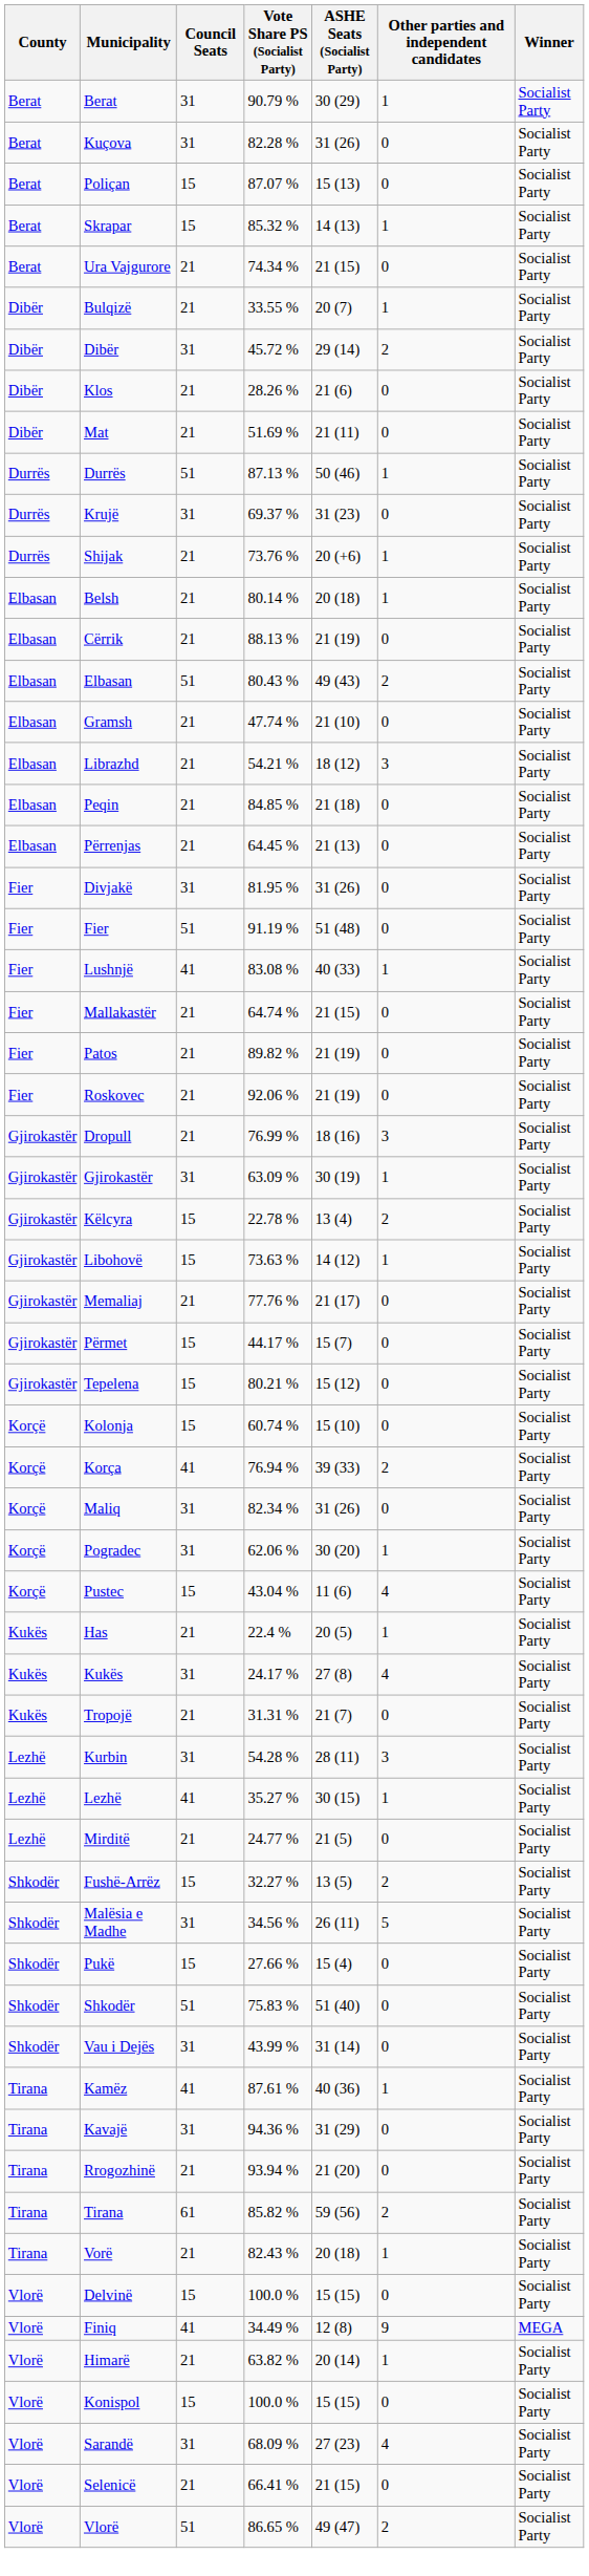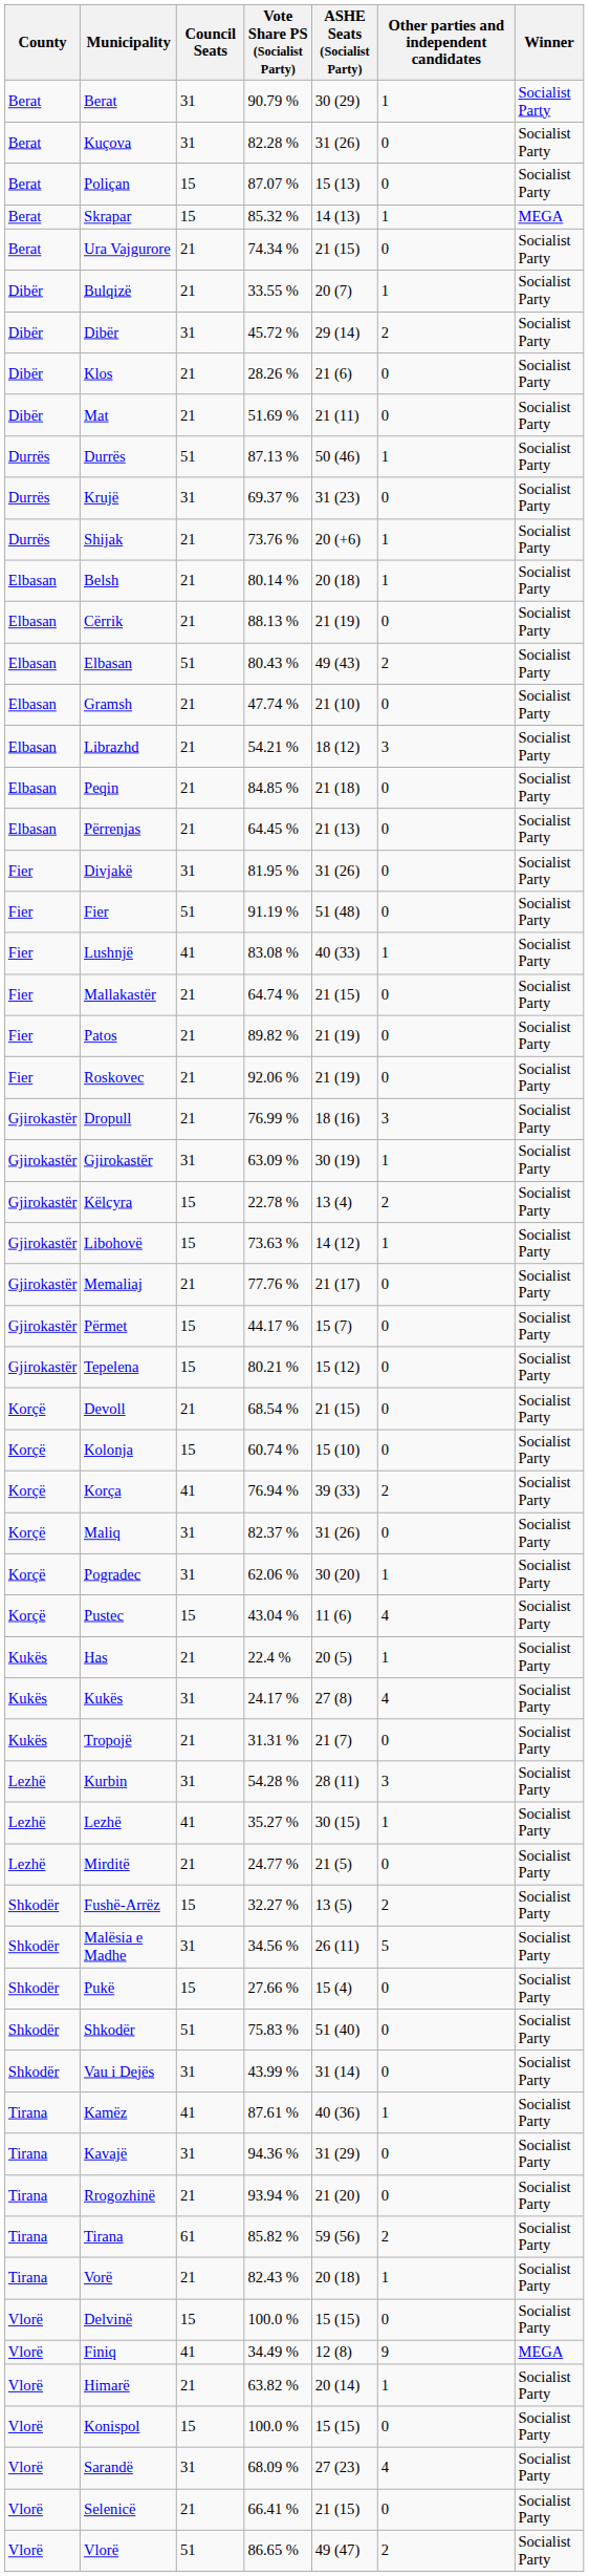 <table class="wikitable">
 <tr>
 <th>County</th>
 <th>Municipality</th>
 <th>Council Seats</th>
 <th>Vote Share PS<br><small>(Socialist Party)</small></th>
 <th>ASHE Seats<br><small>(Socialist Party)</small></th>
 <th>Other parties and independent candidates</th>
 <th>Winner</th>
 </tr>
 <tr>
 <td><a href='#'>Berat</a></td>
 <td><a href='#'>Berat</a></td>
 <td>31</td>
 <td>90.79 %</td>
 <td class="hintergrundfarbe9">30 (29)</td>
 <td>1</td>
 <td><a href='#'>Socialist Party</a></td>
 </tr>
 <tr>
 <td><a href='#'>Berat</a></td>
 <td><a href='#'>Kuçova</a></td>
 <td>31</td>
 <td>82.28 %</td>
 <td class="hintergrundfarbe9">31 (26)</td>
 <td>0</td>
 <td>Socialist Party</td>
 </tr>
 <tr>
 <td><a href='#'>Berat</a></td>
 <td><a href='#'>Poliçan</a></td>
 <td>15</td>
 <td>87.07 %</td>
 <td class="hintergrundfarbe9">15 (13)</td>
 <td>0</td>
 <td>Socialist Party</td>
 </tr>
 <tr>
 <td><a href='#'>Berat</a></td>
 <td><a href='#'>Skrapar</a></td>
 <td>15</td>
 <td>85.32 %</td>
 <td class="hintergrundfarbe9">14 (13)</td>
 <td>1</td>
-<td>Socialist Party</td>
+<td><a href='#'>MEGA</a></td>
 </tr>
 <tr>
 <td><a href='#'>Berat</a></td>
 <td><a href='#'>Ura Vajgurore</a></td>
 <td>21</td>
 <td>74.34 %</td>
 <td class="hintergrundfarbe9">21 (15)</td>
 <td>0</td>
 <td>Socialist Party</td>
 </tr>
 <tr>
 <td><a href='#'>Dibër</a></td>
 <td><a href='#'>Bulqizë</a></td>
 <td>21</td>
 <td>33.55 %</td>
 <td class="hintergrundfarbe9">20 (7)</td>
 <td>1</td>
 <td>Socialist Party</td>
 </tr>
 <tr>
 <td><a href='#'>Dibër</a></td>
 <td><a href='#'>Dibër</a></td>
 <td>31</td>
 <td>45.72 %</td>
 <td class="hintergrundfarbe9">29 (14)</td>
 <td>2</td>
 <td>Socialist Party</td>
 </tr>
 <tr>
 <td><a href='#'>Dibër</a></td>
 <td><a href='#'>Klos</a></td>
 <td>21</td>
 <td>28.26 %</td>
 <td class="hintergrundfarbe9">21 (6)</td>
 <td>0</td>
 <td>Socialist Party</td>
 </tr>
 <tr>
 <td><a href='#'>Dibër</a></td>
 <td><a href='#'>Mat</a></td>
 <td>21</td>
 <td>51.69 %</td>
 <td class="hintergrundfarbe9">21 (11)</td>
 <td>0</td>
 <td>Socialist Party</td>
 </tr>
 <tr>
 <td><a href='#'>Durrës</a></td>
 <td><a href='#'>Durrës</a></td>
 <td>51</td>
 <td>87.13 %</td>
 <td class="hintergrundfarbe9">50 (46)</td>
 <td>1</td>
 <td>Socialist Party</td>
 </tr>
 <tr>
 <td><a href='#'>Durrës</a></td>
 <td><a href='#'>Krujë</a></td>
 <td>31</td>
 <td>69.37 %</td>
 <td class="hintergrundfarbe9">31 (23)</td>
 <td>0</td>
 <td>Socialist Party</td>
 </tr>
 <tr>
 <td><a href='#'>Durrës</a></td>
 <td><a href='#'>Shijak</a></td>
 <td>21</td>
 <td>73.76 %</td>
 <td class="hintergrundfarbe9">20 (+6)</td>
 <td>1</td>
 <td>Socialist Party</td>
 </tr>
 <tr>
 <td><a href='#'>Elbasan</a></td>
 <td><a href='#'>Belsh</a></td>
 <td>21</td>
 <td>80.14 %</td>
 <td class="hintergrundfarbe9">20 (18)</td>
 <td>1</td>
 <td>Socialist Party</td>
 </tr>
 <tr>
 <td><a href='#'>Elbasan</a></td>
 <td><a href='#'>Cërrik</a></td>
 <td>21</td>
 <td>88.13 %</td>
 <td class="hintergrundfarbe9">21 (19)</td>
 <td>0</td>
 <td>Socialist Party</td>
 </tr>
 <tr>
 <td><a href='#'>Elbasan</a></td>
 <td><a href='#'>Elbasan</a></td>
 <td>51</td>
 <td>80.43 %</td>
 <td class="hintergrundfarbe9">49 (43)</td>
 <td>2</td>
 <td>Socialist Party</td>
 </tr>
 <tr>
 <td><a href='#'>Elbasan</a></td>
 <td><a href='#'>Gramsh</a></td>
 <td>21</td>
 <td>47.74 %</td>
 <td class="hintergrundfarbe9">21 (10)</td>
 <td>0</td>
 <td>Socialist Party</td>
 </tr>
 <tr>
 <td><a href='#'>Elbasan</a></td>
 <td><a href='#'>Librazhd</a></td>
 <td>21</td>
 <td>54.21 %</td>
 <td class="hintergrundfarbe9">18 (12)</td>
 <td>3</td>
 <td>Socialist Party</td>
 </tr>
 <tr>
 <td><a href='#'>Elbasan</a></td>
 <td><a href='#'>Peqin</a></td>
 <td>21</td>
 <td>84.85 %</td>
 <td class="hintergrundfarbe9">21 (18)</td>
 <td>0</td>
 <td>Socialist Party</td>
 </tr>
 <tr>
 <td><a href='#'>Elbasan</a></td>
 <td><a href='#'>Përrenjas</a></td>
 <td>21</td>
 <td>64.45 %</td>
 <td class="hintergrundfarbe9">21 (13)</td>
 <td>0</td>
 <td>Socialist Party</td>
 </tr>
 <tr>
 <td><a href='#'>Fier</a></td>
 <td><a href='#'>Divjakë</a></td>
 <td>31</td>
 <td>81.95 %</td>
 <td class="hintergrundfarbe9">31 (26)</td>
 <td>0</td>
 <td>Socialist Party</td>
 </tr>
 <tr>
 <td><a href='#'>Fier</a></td>
 <td><a href='#'>Fier</a></td>
 <td>51</td>
 <td>91.19 %</td>
 <td class="hintergrundfarbe9">51 (48)</td>
 <td>0</td>
 <td>Socialist Party</td>
 </tr>
 <tr>
 <td><a href='#'>Fier</a></td>
 <td><a href='#'>Lushnjë</a></td>
 <td>41</td>
 <td>83.08 %</td>
 <td class="hintergrundfarbe9">40 (33)</td>
 <td>1</td>
 <td>Socialist Party</td>
 </tr>
 <tr>
 <td><a href='#'>Fier</a></td>
 <td><a href='#'>Mallakastër</a></td>
 <td>21</td>
 <td>64.74 %</td>
 <td class="hintergrundfarbe9">21 (15)</td>
 <td>0</td>
 <td>Socialist Party</td>
 </tr>
 <tr>
 <td><a href='#'>Fier</a></td>
 <td><a href='#'>Patos</a></td>
 <td>21</td>
 <td>89.82 %</td>
 <td class="hintergrundfarbe9">21 (19)</td>
 <td>0</td>
 <td>Socialist Party</td>
 </tr>
 <tr>
 <td><a href='#'>Fier</a></td>
 <td><a href='#'>Roskovec</a></td>
 <td>21</td>
 <td>92.06 %</td>
 <td class="hintergrundfarbe9">21 (19)</td>
 <td>0</td>
 <td>Socialist Party</td>
 </tr>
 <tr>
 <td><a href='#'>Gjirokastër</a></td>
 <td><a href='#'>Dropull</a></td>
 <td>21</td>
 <td>76.99 %</td>
 <td class="hintergrundfarbe9">18 (16)</td>
 <td>3</td>
 <td>Socialist Party</td>
 </tr>
 <tr>
 <td><a href='#'>Gjirokastër</a></td>
 <td><a href='#'>Gjirokastër</a></td>
 <td>31</td>
 <td>63.09 %</td>
 <td class="hintergrundfarbe9">30 (19)</td>
 <td>1</td>
 <td>Socialist Party</td>
 </tr>
 <tr>
 <td><a href='#'>Gjirokastër</a></td>
 <td><a href='#'>Këlcyra</a></td>
 <td>15</td>
 <td>22.78 %</td>
 <td class="hintergrundfarbe9">13 (4)</td>
 <td>2</td>
 <td>Socialist Party</td>
 </tr>
 <tr>
 <td><a href='#'>Gjirokastër</a></td>
 <td><a href='#'>Libohovë</a></td>
 <td>15</td>
 <td>73.63 %</td>
 <td class="hintergrundfarbe9">14 (12)</td>
 <td>1</td>
 <td>Socialist Party</td>
 </tr>
 <tr>
 <td><a href='#'>Gjirokastër</a></td>
 <td><a href='#'>Memaliaj</a></td>
 <td>21</td>
 <td>77.76 %</td>
 <td class="hintergrundfarbe9">21 (17)</td>
 <td>0</td>
 <td>Socialist Party</td>
 </tr>
 <tr>
 <td><a href='#'>Gjirokastër</a></td>
 <td><a href='#'>Përmet</a></td>
 <td>15</td>
 <td>44.17 %</td>
 <td class="hintergrundfarbe9">15 (7)</td>
 <td>0</td>
 <td>Socialist Party</td>
 </tr>
 <tr>
 <td><a href='#'>Gjirokastër</a></td>
 <td><a href='#'>Tepelena</a></td>
 <td>15</td>
 <td>80.21 %</td>
 <td class="hintergrundfarbe9">15 (12)</td>
 <td>0</td>
 <td>Socialist Party</td>
 </tr>
 <tr>
 <td><a href='#'>Korçë</a></td>
+<td><a href='#'>Devoll</a></td>
+<td>21</td>
+<td>68.54 %</td>
+<td class="hintergrundfarbe9">21 (15)</td>
+<td>0</td>
+<td>Socialist Party</td>
+</tr>
+<tr>
+<td><a href='#'>Korçë</a></td>
 <td><a href='#'>Kolonja</a></td>
 <td>15</td>
 <td>60.74 %</td>
 <td class="hintergrundfarbe9">15 (10)</td>
 <td>0</td>
 <td>Socialist Party</td>
 </tr>
 <tr>
 <td><a href='#'>Korçë</a></td>
 <td><a href='#'>Korça</a></td>
 <td>41</td>
 <td>76.94 %</td>
 <td class="hintergrundfarbe9">39 (33)</td>
 <td>2</td>
 <td>Socialist Party</td>
 </tr>
 <tr>
 <td><a href='#'>Korçë</a></td>
 <td><a href='#'>Maliq</a></td>
 <td>31</td>
-<td>82.34 %</td>
+<td>82.37 %</td>
 <td class="hintergrundfarbe9">31 (26)</td>
 <td>0</td>
 <td>Socialist Party</td>
 </tr>
 <tr>
 <td><a href='#'>Korçë</a></td>
 <td><a href='#'>Pogradec</a></td>
 <td>31</td>
 <td>62.06 %</td>
 <td class="hintergrundfarbe9">30 (20)</td>
 <td>1</td>
 <td>Socialist Party</td>
 </tr>
 <tr>
 <td><a href='#'>Korçë</a></td>
 <td><a href='#'>Pustec</a></td>
 <td>15</td>
 <td>43.04 %</td>
 <td class="hintergrundfarbe9">11 (6)</td>
 <td>4</td>
 <td>Socialist Party</td>
 </tr>
 <tr>
 <td><a href='#'>Kukës</a></td>
 <td><a href='#'>Has</a></td>
 <td>21</td>
 <td>22.4 %</td>
 <td class="hintergrundfarbe9">20 (5)</td>
 <td>1</td>
 <td>Socialist Party</td>
 </tr>
 <tr>
 <td><a href='#'>Kukës</a></td>
 <td><a href='#'>Kukës</a></td>
 <td>31</td>
 <td>24.17 %</td>
 <td class="hintergrundfarbe9">27 (8)</td>
 <td>4</td>
 <td>Socialist Party</td>
 </tr>
 <tr>
 <td><a href='#'>Kukës</a></td>
 <td><a href='#'>Tropojë</a></td>
 <td>21</td>
 <td>31.31 %</td>
 <td class="hintergrundfarbe9">21 (7)</td>
 <td>0</td>
 <td>Socialist Party</td>
 </tr>
 <tr>
 <td><a href='#'>Lezhë</a></td>
 <td><a href='#'>Kurbin</a></td>
 <td>31</td>
 <td>54.28 %</td>
 <td class="hintergrundfarbe9">28 (11)</td>
 <td>3</td>
 <td>Socialist Party</td>
 </tr>
 <tr>
 <td><a href='#'>Lezhë</a></td>
 <td><a href='#'>Lezhë</a></td>
 <td>41</td>
 <td>35.27 %</td>
 <td class="hintergrundfarbe9">30 (15)</td>
 <td>1</td>
 <td>Socialist Party</td>
 </tr>
 <tr>
 <td><a href='#'>Lezhë</a></td>
 <td><a href='#'>Mirditë</a></td>
 <td>21</td>
 <td>24.77 %</td>
 <td class="hintergrundfarbe9">21 (5)</td>
 <td>0</td>
 <td>Socialist Party</td>
 </tr>
 <tr>
 <td><a href='#'>Shkodër</a></td>
 <td><a href='#'>Fushë-Arrëz</a></td>
 <td>15</td>
 <td>32.27 %</td>
 <td class="hintergrundfarbe9">13 (5)</td>
 <td>2</td>
 <td>Socialist Party</td>
 </tr>
 <tr>
 <td><a href='#'>Shkodër</a></td>
 <td><a href='#'>Malësia e Madhe</a></td>
 <td>31</td>
 <td>34.56 %</td>
 <td class="hintergrundfarbe9">26 (11)</td>
 <td>5</td>
 <td>Socialist Party</td>
 </tr>
 <tr>
 <td><a href='#'>Shkodër</a></td>
 <td><a href='#'>Pukë</a></td>
 <td>15</td>
 <td>27.66 %</td>
 <td class="hintergrundfarbe9">15 (4)</td>
 <td>0</td>
 <td>Socialist Party</td>
 </tr>
 <tr>
 <td><a href='#'>Shkodër</a></td>
 <td><a href='#'>Shkodër</a></td>
 <td>51</td>
 <td>75.83 %</td>
 <td class="hintergrundfarbe9">51 (40)</td>
 <td>0</td>
 <td>Socialist Party</td>
 </tr>
 <tr>
 <td><a href='#'>Shkodër</a></td>
 <td><a href='#'>Vau i Dejës</a></td>
 <td>31</td>
 <td>43.99 %</td>
 <td class="hintergrundfarbe9">31 (14)</td>
 <td>0</td>
 <td>Socialist Party</td>
 </tr>
 <tr>
 <td><a href='#'>Tirana</a></td>
 <td><a href='#'>Kamëz</a></td>
 <td>41</td>
 <td>87.61 %</td>
 <td class="hintergrundfarbe9">40 (36)</td>
 <td>1</td>
 <td>Socialist Party</td>
 </tr>
 <tr>
 <td><a href='#'>Tirana</a></td>
 <td><a href='#'>Kavajë</a></td>
 <td>31</td>
 <td>94.36 %</td>
 <td class="hintergrundfarbe9">31 (29)</td>
 <td>0</td>
 <td>Socialist Party</td>
 </tr>
 <tr>
 <td><a href='#'>Tirana</a></td>
 <td><a href='#'>Rrogozhinë</a></td>
 <td>21</td>
 <td>93.94 %</td>
 <td class="hintergrundfarbe9">21 (20)</td>
 <td>0</td>
 <td>Socialist Party</td>
 </tr>
 <tr>
 <td><a href='#'>Tirana</a></td>
 <td><a href='#'>Tirana</a></td>
 <td>61</td>
 <td>85.82 %</td>
 <td class="hintergrundfarbe9">59 (56)</td>
 <td>2</td>
 <td>Socialist Party</td>
 </tr>
 <tr>
 <td><a href='#'>Tirana</a></td>
 <td><a href='#'>Vorë</a></td>
 <td>21</td>
 <td>82.43 %</td>
 <td class="hintergrundfarbe9">20 (18)</td>
 <td>1</td>
 <td>Socialist Party</td>
 </tr>
 <tr>
 <td><a href='#'>Vlorë</a></td>
 <td><a href='#'>Delvinë</a></td>
 <td>15</td>
 <td>100.0 %</td>
 <td class="hintergrundfarbe9">15 (15)</td>
 <td>0</td>
 <td>Socialist Party</td>
 </tr>
 <tr>
 <td><a href='#'>Vlorë</a></td>
 <td><a href='#'>Finiq</a></td>
 <td>41</td>
 <td>34.49 %</td>
 <td>12 (8)</td>
 <td>9</td>
 <td><a href='#'>MEGA</a></td>
 </tr>
 <tr>
 <td><a href='#'>Vlorë</a></td>
 <td><a href='#'>Himarë</a></td>
 <td>21</td>
 <td>63.82 %</td>
 <td class="hintergrundfarbe9">20 (14)</td>
 <td>1</td>
 <td>Socialist Party</td>
 </tr>
 <tr>
 <td><a href='#'>Vlorë</a></td>
 <td><a href='#'>Konispol</a></td>
 <td>15</td>
 <td>100.0 %</td>
 <td class="hintergrundfarbe9">15 (15)</td>
 <td>0</td>
 <td>Socialist Party</td>
 </tr>
 <tr>
 <td><a href='#'>Vlorë</a></td>
 <td><a href='#'>Sarandë</a></td>
 <td>31</td>
 <td>68.09 %</td>
 <td class="hintergrundfarbe9">27 (23)</td>
 <td>4</td>
 <td>Socialist Party</td>
 </tr>
 <tr>
 <td><a href='#'>Vlorë</a></td>
 <td><a href='#'>Selenicë</a></td>
 <td>21</td>
 <td>66.41 %</td>
 <td class="hintergrundfarbe9">21 (15)</td>
 <td>0</td>
 <td>Socialist Party</td>
 </tr>
 <tr>
 <td><a href='#'>Vlorë</a></td>
 <td><a href='#'>Vlorë</a></td>
 <td>51</td>
 <td>86.65 %</td>
 <td class="hintergrundfarbe9">49 (47)</td>
 <td>2</td>
 <td>Socialist Party</td>
 </tr>
 </table>
